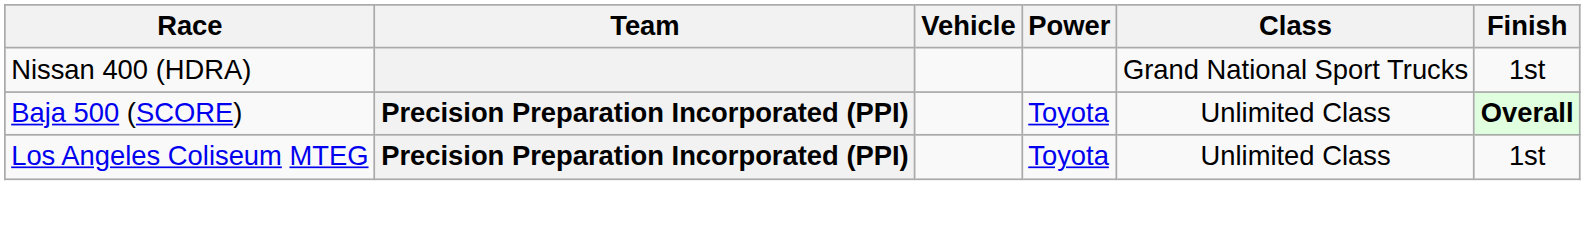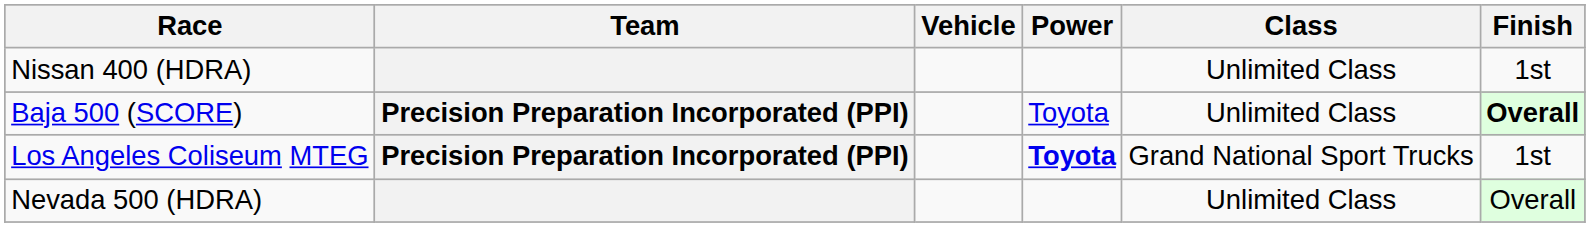 <table class="wikitable">
 <tr>
 <th>Race</th>
 <th>Team</th>
 <th>Vehicle</th>
 <th>Power</th>
 <th>Class</th>
 <th>Finish</th>
 </tr>
 <tr>
 <td>Nissan 400 (HDRA)</td>
 <th></th>
 <td></td>
 <td></td>
-<td align=center>Grand National Sport Trucks</td>
+<td align=center>Unlimited Class</td>
 <td align=center>1st</td>
 </tr>
 <tr>
 <td><a href='#'>Baja 500</a> (<a href='#'>SCORE</a>)</td>
 <th>Precision Preparation Incorporated (PPI)</th>
 <td></td>
 <td><a href='#'>Toyota</a></td>
 <td align=center>Unlimited Class</td>
 <td align=center style="background:#DFFFDF;"><strong>Overall</strong></td>
 </tr>
 <tr>
 <td><a href='#'>Los Angeles Coliseum</a> <a href='#'>MTEG</a></td>
 <th>Precision Preparation Incorporated (PPI)</th>
 <td></td>
-<td><a href='#'>Toyota</a></td>
-<td align=center>Unlimited Class</td>
+<td><strong><a href='#'>Toyota</a></strong></td>
+<td align=center>Grand National Sport Trucks</td>
 <td align=center>1st</td>
 </tr>
+<tr>
+<td>Nevada 500 (HDRA)</td>
+<th></th>
+<td></td>
+<td></td>
+<td align=center>Unlimited Class</td>
+<td align=center style="background:#DFFFDF;">Overall</td>
+</tr>
 </table>
